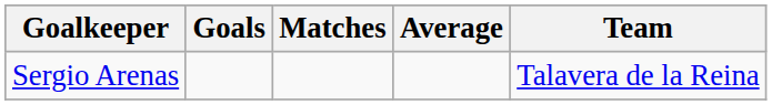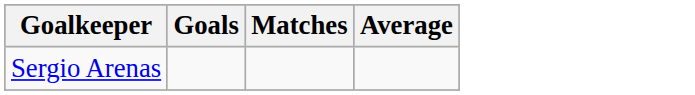 <table class="wikitable sortable" class="wikitable">
 <tr style="background:#ccc; text-align:center;">
 <th>Goalkeeper</th>
 <th>Goals</th>
 <th>Matches</th>
 <th>Average</th>
-<th>Team</th>
 </tr>
 <tr>
 <td> <a href='#'>Sergio Arenas</a></td>
 <td></td>
 <td></td>
 <td></td>
-<td><a href='#'>Talavera de la Reina</a></td>
 </tr>
 </table>
